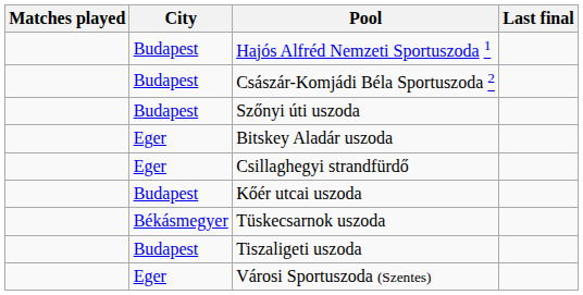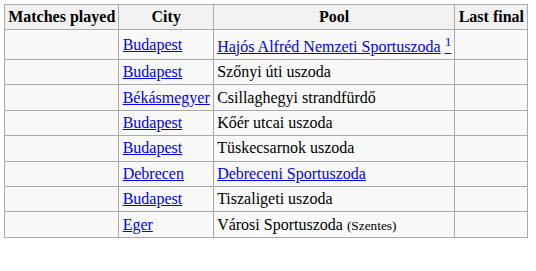 <table class="wikitable sortable">
 <tr>
 <th>Matches played</th>
 <th>City</th>
 <th>Pool</th>
 <th>Last final</th>
 </tr>
 <tr>
 <td></td>
 <td><a href='#'>Budapest</a></td>
 <td><a href='#'>Hajós Alfréd Nemzeti Sportuszoda</a> <a href='#'><sup>1</sup></a></td>
 <td></td>
 </tr>
 <tr>
 <td></td>
 <td><a href='#'>Budapest</a></td>
-<td>Császár-Komjádi Béla Sportuszoda <a href='#'><sup>2</sup></a></td>
-<td></td>
-</tr>
-<tr>
-<td></td>
-<td><a href='#'>Budapest</a></td>
 <td>Szőnyi úti uszoda</td>
 <td></td>
 </tr>
 <tr>
 <td></td>
-<td><a href='#'>Eger</a></td>
-<td>Bitskey Aladár uszoda</td>
-<td></td>
-</tr>
-<tr>
-<td></td>
-<td><a href='#'>Eger</a></td>
+<td><a href='#'>Békásmegyer</a></td>
 <td>Csillaghegyi strandfürdő</td>
 <td></td>
 </tr>
 <tr>
 <td></td>
 <td><a href='#'>Budapest</a></td>
 <td>Kőér utcai uszoda</td>
 <td></td>
 </tr>
 <tr>
 <td></td>
-<td><a href='#'>Békásmegyer</a></td>
+<td><a href='#'>Budapest</a></td>
 <td>Tüskecsarnok uszoda</td>
+<td></td>
+</tr>
+<tr>
+<td></td>
+<td><a href='#'>Debrecen</a></td>
+<td><a href='#'>Debreceni Sportuszoda</a></td>
 <td></td>
 </tr>
 <tr>
 <td></td>
 <td><a href='#'>Budapest</a></td>
 <td>Tiszaligeti uszoda</td>
 <td></td>
 </tr>
 <tr>
 <td></td>
 <td><a href='#'>Eger</a></td>
 <td>Városi Sportuszoda <small>(Szentes)</small></td>
 <td></td>
 </tr>
 <tr>
 </tr>
 </table>
